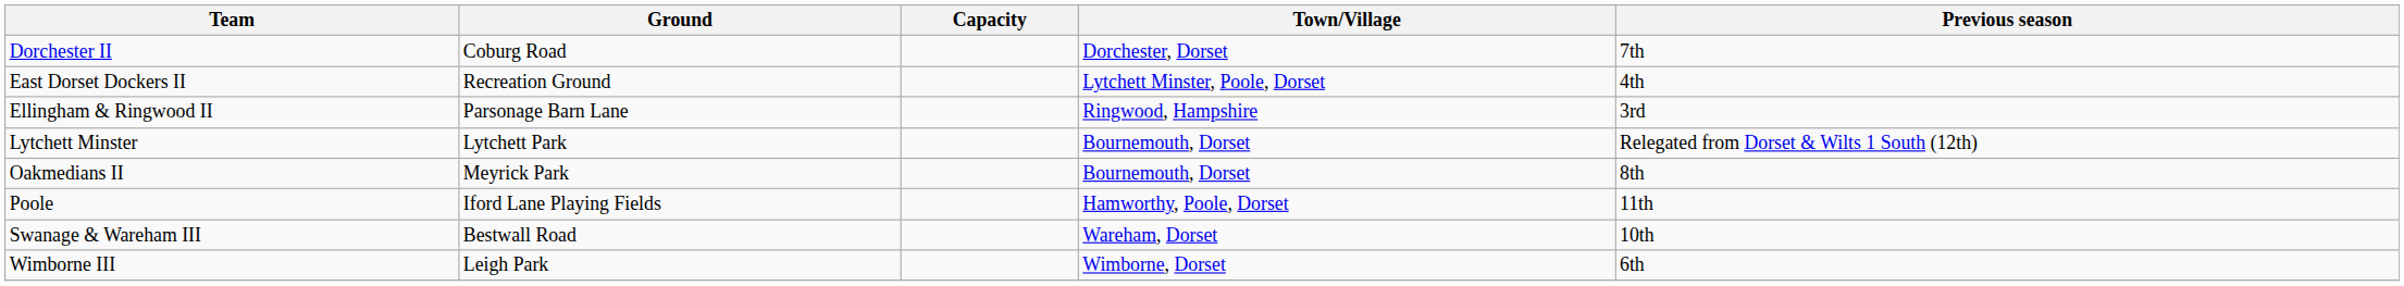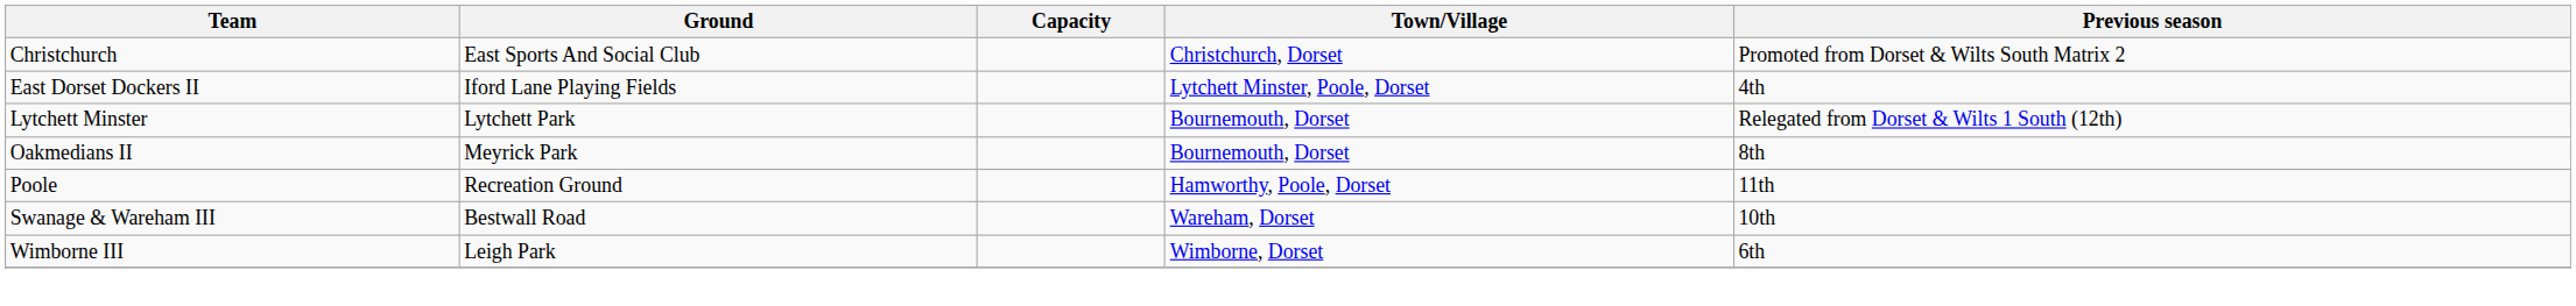 <table class="wikitable sortable" width=100%>
 <tr>
 <th>Team</th>
 <th>Ground</th>
 <th>Capacity</th>
 <th>Town/Village</th>
 <th>Previous season</th>
 </tr>
 <tr>
-<td><a href='#'>Dorchester II</a></td>
-<td>Coburg Road</td>
+<td>Christchurch</td>
+<td>East Sports And Social Club</td>
 <td></td>
-<td><a href='#'>Dorchester</a>, <a href='#'>Dorset</a></td>
-<td>7th</td>
+<td><a href='#'>Christchurch</a>, <a href='#'>Dorset</a></td>
+<td>Promoted from Dorset & Wilts South Matrix 2</td>
 </tr>
 <tr>
 <td>East Dorset Dockers II</td>
-<td>Recreation Ground</td>
+<td>Iford Lane Playing Fields</td>
 <td></td>
 <td><a href='#'>Lytchett Minster</a>, <a href='#'>Poole</a>, <a href='#'>Dorset</a></td>
 <td>4th</td>
-</tr>
-<tr>
-<td>Ellingham & Ringwood II</td>
-<td>Parsonage Barn Lane</td>
-<td></td>
-<td><a href='#'>Ringwood</a>, <a href='#'>Hampshire</a></td>
-<td>3rd</td>
 </tr>
 <tr>
 <td>Lytchett Minster</td>
 <td>Lytchett Park</td>
 <td></td>
 <td><a href='#'>Bournemouth</a>, <a href='#'>Dorset</a></td>
 <td>Relegated from <a href='#'>Dorset & Wilts 1 South</a> (12th)</td>
 </tr>
 <tr>
 <td>Oakmedians II</td>
 <td>Meyrick Park</td>
 <td></td>
 <td><a href='#'>Bournemouth</a>, <a href='#'>Dorset</a></td>
 <td>8th</td>
 </tr>
 <tr>
 <td>Poole</td>
-<td>Iford Lane Playing Fields</td>
+<td>Recreation Ground</td>
 <td></td>
 <td><a href='#'>Hamworthy</a>, <a href='#'>Poole</a>, <a href='#'>Dorset</a></td>
 <td>11th</td>
 </tr>
 <tr>
 <td>Swanage & Wareham III</td>
 <td>Bestwall Road</td>
 <td></td>
 <td><a href='#'>Wareham</a>, <a href='#'>Dorset</a></td>
 <td>10th</td>
 </tr>
 <tr>
 <td>Wimborne III</td>
 <td>Leigh Park</td>
 <td></td>
 <td><a href='#'>Wimborne</a>, <a href='#'>Dorset</a></td>
 <td>6th</td>
 </tr>
 <tr>
 </tr>
 </table>
